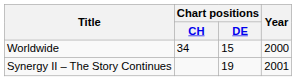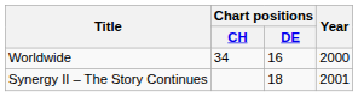 <table class="wikitable">
 <tr>
 <th rowspan="2">Title</th>
 <th colspan="2">Chart positions</th>
 <th rowspan="2">Year</th>
 </tr>
 <tr>
 <th><a href='#'>CH</a></th>
 <th><a href='#'>DE</a></th>
 </tr>
 <tr>
 <td>Worldwide</td>
 <td>34</td>
-<td>15</td>
+<td>16</td>
 <td>2000</td>
 </tr>
 <tr>
 <td>Synergy II – The Story Continues</td>
 <td></td>
-<td>19</td>
+<td>18</td>
 <td>2001</td>
 </tr>
 </table>
